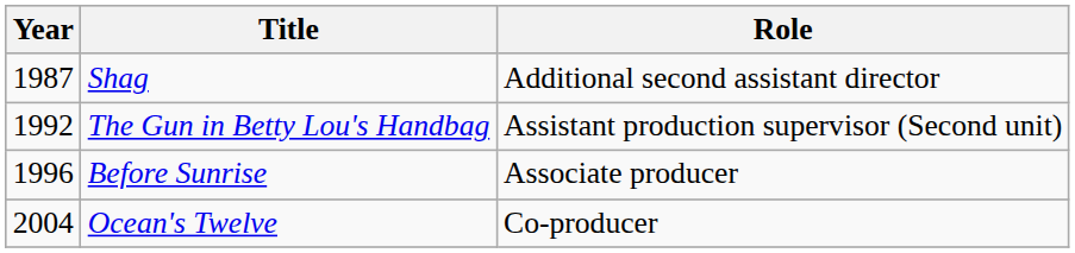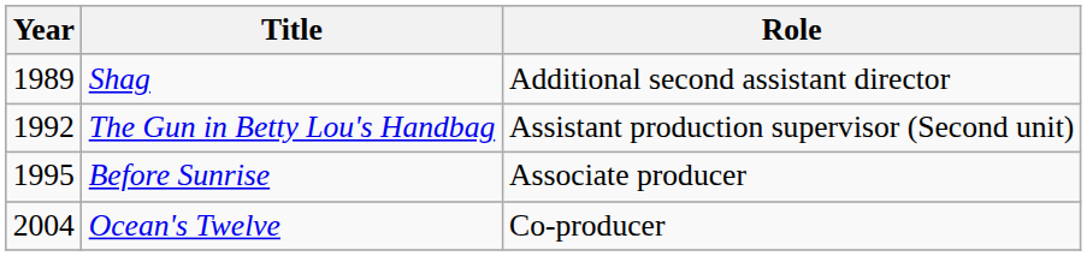 <table class="wikitable">
 <tr>
 <th>Year</th>
 <th>Title</th>
 <th>Role</th>
 </tr>
 <tr>
-<td>1987</td>
+<td>1989</td>
 <td><em><a href='#'>Shag</a></em></td>
 <td>Additional second assistant director</td>
 </tr>
 <tr>
 <td>1992</td>
 <td><em><a href='#'>The Gun in Betty Lou's Handbag</a></em></td>
 <td>Assistant production supervisor (Second unit)</td>
 </tr>
 <tr>
-<td>1996</td>
+<td>1995</td>
 <td><em><a href='#'>Before Sunrise</a></em></td>
 <td>Associate producer</td>
 </tr>
 <tr>
 <td>2004</td>
 <td><em><a href='#'>Ocean's Twelve</a></em></td>
 <td>Co-producer</td>
 </tr>
 </table>
